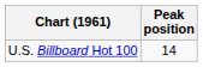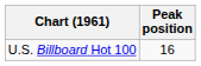 <table class="wikitable sortable plainrowheaders">
 <tr>
 <th>Chart (1961)</th>
 <th>Peak<br>position</th>
 </tr>
 <tr>
 <td>U.S. <a href='#'><em>Billboard</em> Hot 100</a></td>
-<td align="center">14</td>
+<td align="center">16</td>
 </tr>
 </table>
